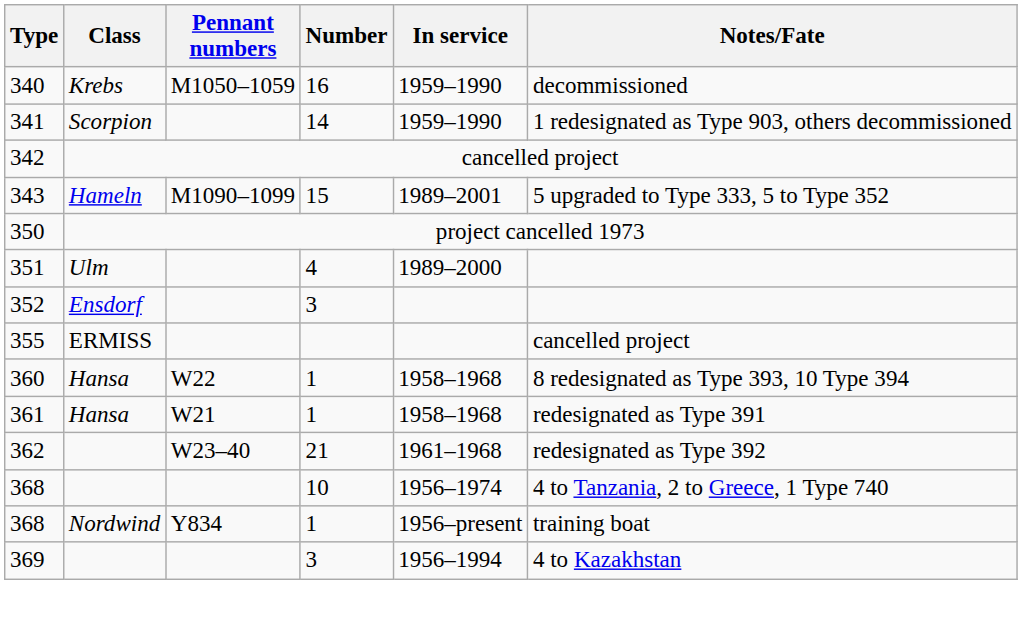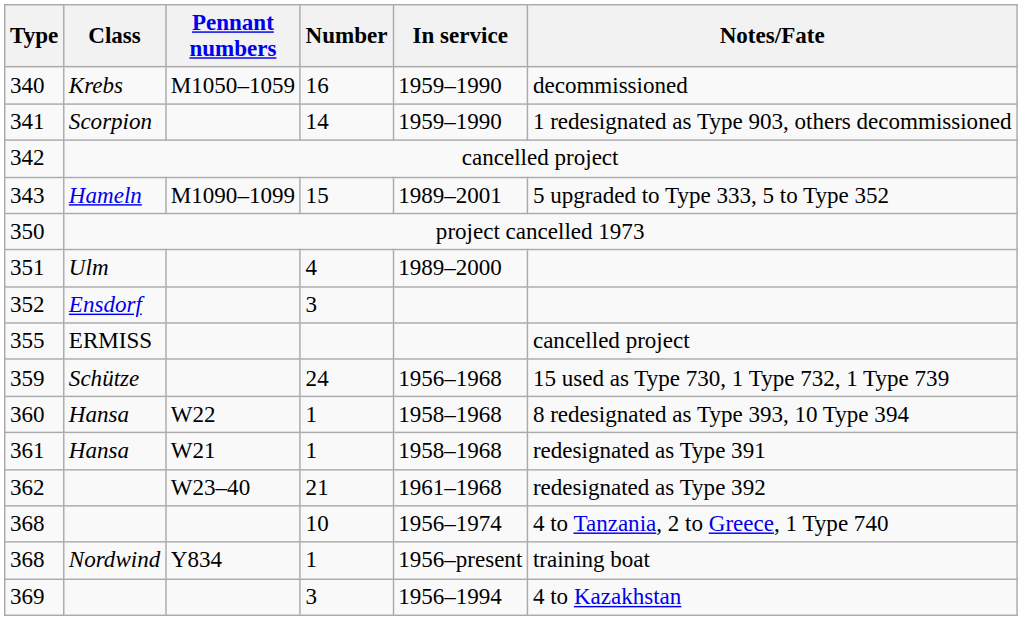 <table class="wikitable">
 <tr>
 <th scope="col">Type</th>
 <th scope="col">Class</th>
 <th scope="col"><a href='#'>Pennant<br>numbers</a></th>
 <th scope="col">Number</th>
 <th scope="col">In service</th>
 <th scope="col">Notes/Fate</th>
 </tr>
 <tr>
 <td>340</td>
 <td><em>Krebs</em></td>
 <td>M1050–1059</td>
 <td>16</td>
 <td>1959–1990</td>
 <td>decommissioned</td>
 </tr>
 <tr>
 <td>341</td>
 <td><em>Scorpion</em></td>
 <td></td>
 <td>14</td>
 <td>1959–1990</td>
 <td>1 redesignated as Type 903, others decommissioned</td>
 </tr>
 <tr>
 <td>342</td>
 <td colspan="5" style="text-align: center;">cancelled project</td>
 </tr>
 <tr>
 <td>343</td>
 <td><a href='#'><em>Hameln</em></a></td>
 <td>M1090–1099</td>
 <td>15</td>
 <td>1989–2001</td>
 <td>5 upgraded to Type 333, 5 to Type 352</td>
 </tr>
 <tr>
 <td>350</td>
 <td colspan="5" style="text-align: center;">project cancelled 1973</td>
 </tr>
 <tr>
 <td>351</td>
 <td><em>Ulm</em></td>
 <td></td>
 <td>4</td>
 <td>1989–2000</td>
 <td></td>
 </tr>
 <tr>
 <td>352</td>
 <td><a href='#'><em>Ensdorf</em></a></td>
 <td></td>
 <td>3</td>
 <td></td>
 <td></td>
 </tr>
 <tr>
 <td>355</td>
 <td>ERMISS</td>
 <td></td>
 <td></td>
 <td></td>
 <td>cancelled project</td>
 </tr>
 <tr>
+<td>359</td>
+<td><em>Schütze</em></td>
+<td></td>
+<td>24</td>
+<td>1956–1968</td>
+<td>15 used as Type 730, 1 Type 732, 1 Type 739</td>
+</tr>
+<tr>
 <td>360</td>
 <td><em>Hansa</em></td>
 <td>W22</td>
 <td>1</td>
 <td>1958–1968</td>
 <td>8 redesignated as Type 393, 10 Type 394</td>
 </tr>
 <tr>
 <td>361</td>
 <td><em>Hansa</em></td>
 <td>W21</td>
 <td>1</td>
 <td>1958–1968</td>
 <td>redesignated as Type 391</td>
 </tr>
 <tr>
 <td>362</td>
 <td></td>
 <td>W23–40</td>
 <td>21</td>
 <td>1961–1968</td>
 <td>redesignated as Type 392</td>
 </tr>
 <tr>
 <td>368</td>
 <td></td>
 <td></td>
 <td>10</td>
 <td>1956–1974</td>
 <td>4 to <a href='#'>Tanzania</a>, 2 to <a href='#'>Greece</a>, 1 Type 740</td>
 </tr>
 <tr>
 <td>368</td>
 <td><em>Nordwind</em></td>
 <td>Y834</td>
 <td>1</td>
 <td>1956–present</td>
 <td>training boat</td>
 </tr>
 <tr>
 <td>369</td>
 <td></td>
 <td></td>
 <td>3</td>
 <td>1956–1994</td>
 <td>4 to <a href='#'>Kazakhstan</a></td>
 </tr>
 </table>
